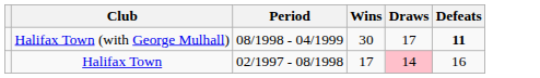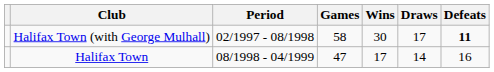 <table class="wikitable">
 <tr ---- align="center">
 <th></th>
 <th>Club</th>
 <th>Period</th>
+<th>Games</th>
 <th>Wins</th>
 <th>Draws</th>
 <th>Defeats</th>
 </tr>
 <tr ---- align="center">
 <td></td>
 <td><a href='#'>Halifax Town</a>  (with <a href='#'>George Mulhall</a>)</td>
-<td align=center>08/1998 - 04/1999</td>
+<td align=center>02/1997 - 08/1998</td>
+<td align=center>58</td>
 <td align=center>30</td>
 <td align=center>17</td>
 <td align=center><strong>11</strong></td>
 </tr>
 <tr ---- align="center">
 <td></td>
 <td><a href='#'>Halifax Town</a></td>
-<td align=center>02/1997 - 08/1998</td>
+<td align=center>08/1998 - 04/1999</td>
+<td align=center>47</td>
 <td align=center>17</td>
-<td align=center style="background: pink;">14</td>
+<td align=center>14</td>
 <td align=center>16</td>
 </tr>
 </table>
